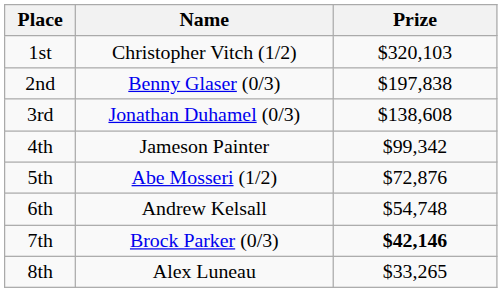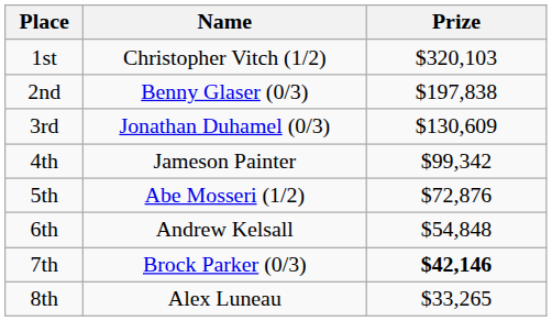 <table class="wikitable">
 <tr>
 <th width="50">Place</th>
 <th width="200">Name</th>
 <th width="125">Prize</th>
 </tr>
 <tr>
 <td align = "center">1st</td>
 <td align = "center">Christopher Vitch (1/2)</td>
 <td align = "center">$320,103</td>
 </tr>
 <tr>
 <td align = "center">2nd</td>
 <td align = "center"><a href='#'>Benny Glaser</a> (0/3)</td>
 <td align = "center">$197,838</td>
 </tr>
 <tr>
 <td align = "center">3rd</td>
 <td align = "center"><a href='#'>Jonathan Duhamel</a> (0/3)</td>
-<td align = "center">$138,608</td>
+<td align = "center">$130,609</td>
 </tr>
 <tr>
 <td align = "center">4th</td>
 <td align = "center">Jameson Painter</td>
 <td align = "center">$99,342</td>
 </tr>
 <tr>
 <td align = "center">5th</td>
 <td align = "center"><a href='#'>Abe Mosseri</a> (1/2)</td>
 <td align = "center">$72,876</td>
 </tr>
 <tr>
 <td align = "center">6th</td>
 <td align = "center">Andrew Kelsall</td>
-<td align = "center">$54,748</td>
+<td align = "center">$54,848</td>
 </tr>
 <tr>
 <td align = "center">7th</td>
 <td align = "center"><a href='#'>Brock Parker</a> (0/3)</td>
 <td align = "center"><strong>$42,146</strong></td>
 </tr>
 <tr>
 <td align = "center">8th</td>
 <td align = "center">Alex Luneau</td>
 <td align = "center">$33,265</td>
 </tr>
 </table>
